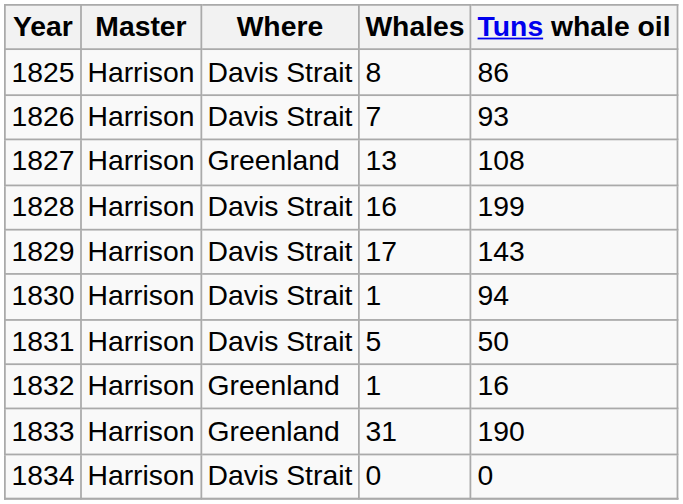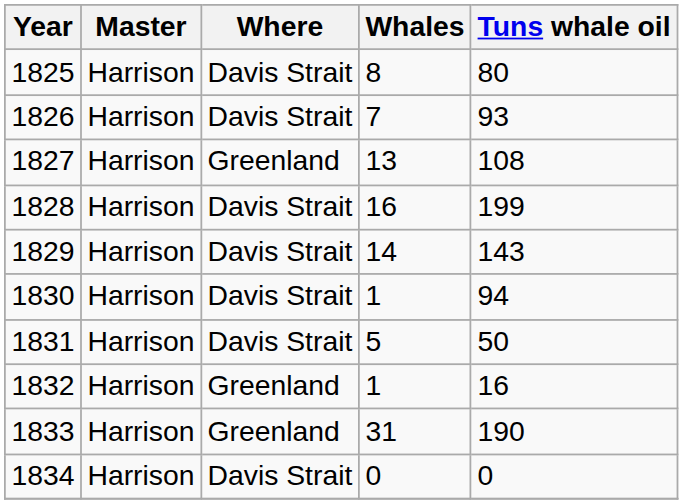 <table class="sortable wikitable">
 <tr>
 <th>Year</th>
 <th>Master</th>
 <th>Where</th>
 <th>Whales</th>
 <th><a href='#'>Tuns</a> whale oil</th>
 </tr>
 <tr>
 <td>1825</td>
 <td>Harrison</td>
 <td>Davis Strait</td>
 <td>8</td>
-<td>86</td>
+<td>80</td>
 </tr>
 <tr>
 <td>1826</td>
 <td>Harrison</td>
 <td>Davis Strait</td>
 <td>7</td>
 <td>93</td>
 </tr>
 <tr>
 <td>1827</td>
 <td>Harrison</td>
 <td>Greenland</td>
 <td>13</td>
 <td>108</td>
 </tr>
 <tr>
 <td>1828</td>
 <td>Harrison</td>
 <td>Davis Strait</td>
 <td>16</td>
 <td>199</td>
 </tr>
 <tr>
 <td>1829</td>
 <td>Harrison</td>
 <td>Davis Strait</td>
-<td>17</td>
+<td>14</td>
 <td>143</td>
 </tr>
 <tr>
 <td>1830</td>
 <td>Harrison</td>
 <td>Davis Strait</td>
 <td>1</td>
 <td>94</td>
 </tr>
 <tr>
 <td>1831</td>
 <td>Harrison</td>
 <td>Davis Strait</td>
 <td>5</td>
 <td>50</td>
 </tr>
 <tr>
 <td>1832</td>
 <td>Harrison</td>
 <td>Greenland</td>
 <td>1</td>
 <td>16</td>
 </tr>
 <tr>
 <td>1833</td>
 <td>Harrison</td>
 <td>Greenland</td>
 <td>31</td>
 <td>190</td>
 </tr>
 <tr>
 <td>1834</td>
 <td>Harrison</td>
 <td>Davis Strait</td>
 <td>0</td>
 <td>0</td>
 </tr>
 <tr>
 </tr>
 </table>
